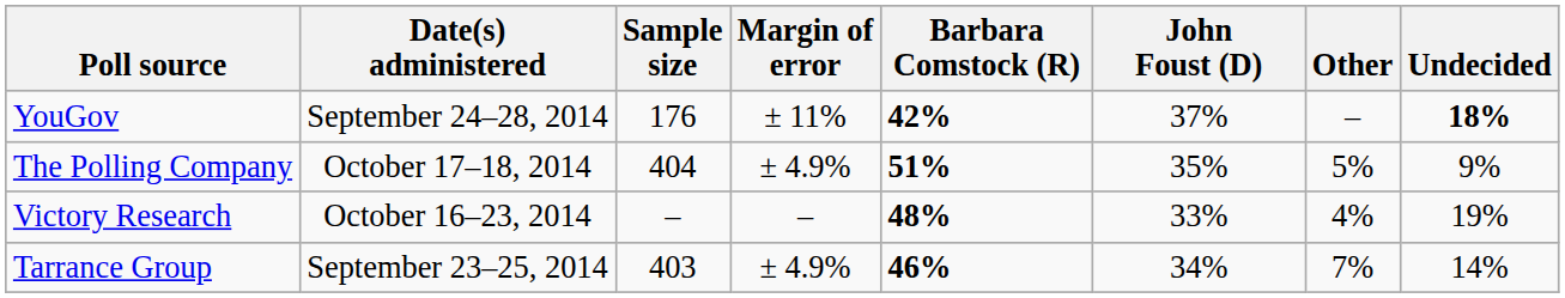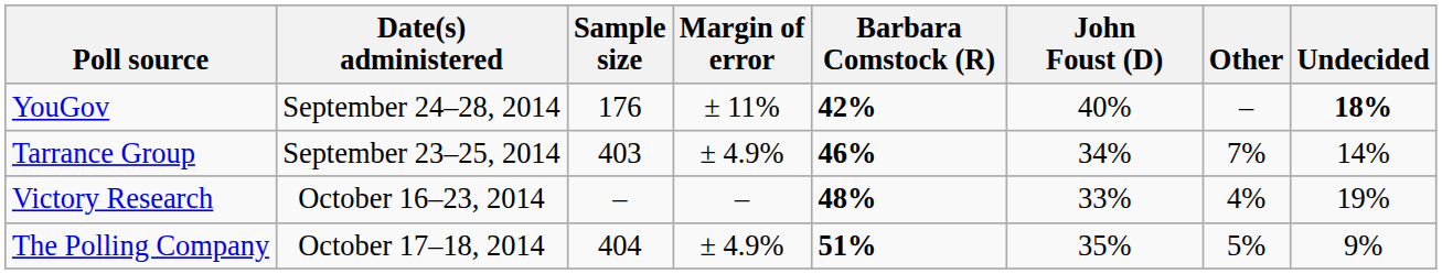 <table class="wikitable">
 <tr valign= bottom>
 <th>Poll source</th>
 <th>Date(s)<br>administered</th>
 <th>Sample<br>size</th>
 <th>Margin of<br>error</th>
 <th style="width:100px;">Barbara<br>Comstock (R)</th>
 <th style="width:100px;">John<br>Foust (D)</th>
 <th>Other</th>
 <th>Undecided</th>
 </tr>
 <tr>
 <td><a href='#'>YouGov</a></td>
 <td align=center>September 24–28, 2014</td>
 <td align=center>176</td>
 <td align=center>± 11%</td>
 <td><strong>42%</strong></td>
-<td align=center>37%</td>
+<td align=center>40%</td>
 <td align=center>–</td>
 <td align=center><strong>18%</strong></td>
 </tr>
 <tr>
-<td><a href='#'>The Polling Company</a></td>
-<td align=center>October 17–18, 2014</td>
-<td align=center>404</td>
+<td><a href='#'>Tarrance Group</a></td>
+<td align=center>September 23–25, 2014</td>
+<td align=center>403</td>
 <td align=center>± 4.9%</td>
-<td><strong>51%</strong></td>
-<td align=center>35%</td>
-<td align=center>5%</td>
-<td align=center>9%</td>
+<td><strong>46%</strong></td>
+<td align=center>34%</td>
+<td align=center>7%</td>
+<td align=center>14%</td>
 </tr>
 <tr>
 <td><a href='#'>Victory Research</a></td>
 <td align=center>October 16–23, 2014</td>
 <td align=center>–</td>
 <td align=center>–</td>
 <td><strong>48%</strong></td>
 <td align=center>33%</td>
 <td align=center>4%</td>
 <td align=center>19%</td>
 </tr>
 <tr>
-<td><a href='#'>Tarrance Group</a></td>
-<td align=center>September 23–25, 2014</td>
-<td align=center>403</td>
+<td><a href='#'>The Polling Company</a></td>
+<td align=center>October 17–18, 2014</td>
+<td align=center>404</td>
 <td align=center>± 4.9%</td>
-<td><strong>46%</strong></td>
-<td align=center>34%</td>
-<td align=center>7%</td>
-<td align=center>14%</td>
+<td><strong>51%</strong></td>
+<td align=center>35%</td>
+<td align=center>5%</td>
+<td align=center>9%</td>
 </tr>
 </table>
